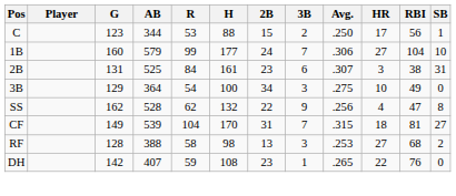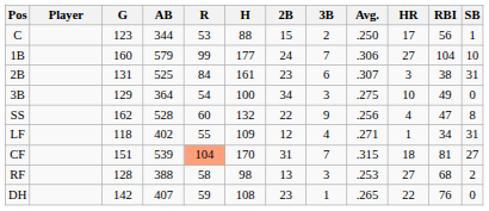 <table class="wikitable sortable">
 <tr>
 <th bgcolor="#DDDDFF" width="5%">Pos</th>
 <th bgcolor="#DDDDFF" width="16%">Player</th>
 <th bgcolor="#DDDDFF" width="9%">G</th>
 <th bgcolor="#DDDDFF" width="9%">AB</th>
 <th bgcolor="#DDDDFF" width="9%">R</th>
 <th bgcolor="#DDDDFF" width="9%">H</th>
 <th bgcolor="#DDDDFF" width="9%">2B</th>
 <th bgcolor="#DDDDFF" width="9%">3B</th>
 <th bgcolor="#DDDDFF" width="9%">Avg.</th>
 <th bgcolor="#DDDDFF" width="9%">HR</th>
 <th bgcolor="#DDDDFF" width="9%">RBI</th>
 <th bgcolor="#DDDDFF" width="9%">SB</th>
 </tr>
 <tr align="center">
 <td>C</td>
 <td></td>
 <td>123</td>
 <td>344</td>
 <td>53</td>
 <td>88</td>
 <td>15</td>
 <td>2</td>
 <td>.250</td>
 <td>17</td>
 <td>56</td>
 <td>1</td>
 </tr>
 <tr align="center">
 <td>1B</td>
 <td></td>
 <td>160</td>
 <td>579</td>
 <td>99</td>
 <td>177</td>
 <td>24</td>
 <td>7</td>
 <td>.306</td>
 <td>27</td>
 <td>104</td>
 <td>10</td>
 </tr>
 <tr align="center">
 <td>2B</td>
 <td></td>
 <td>131</td>
 <td>525</td>
 <td>84</td>
 <td>161</td>
 <td>23</td>
 <td>6</td>
 <td>.307</td>
 <td>3</td>
 <td>38</td>
 <td>31</td>
 </tr>
 <tr align="center">
 <td>3B</td>
 <td></td>
 <td>129</td>
 <td>364</td>
 <td>54</td>
 <td>100</td>
 <td>34</td>
 <td>3</td>
 <td>.275</td>
 <td>10</td>
 <td>49</td>
 <td>0</td>
 </tr>
 <tr align="center">
 <td>SS</td>
 <td></td>
 <td>162</td>
 <td>528</td>
-<td>62</td>
+<td>60</td>
 <td>132</td>
 <td>22</td>
 <td>9</td>
 <td>.256</td>
 <td>4</td>
 <td>47</td>
 <td>8</td>
 </tr>
 <tr align="center">
+<td>LF</td>
+<td></td>
+<td>118</td>
+<td>402</td>
+<td>55</td>
+<td>109</td>
+<td>12</td>
+<td>4</td>
+<td>.271</td>
+<td>1</td>
+<td>34</td>
+<td>31</td>
+</tr>
+<tr align="center">
 <td>CF</td>
 <td></td>
-<td>149</td>
+<td>151</td>
 <td>539</td>
-<td>104</td>
+<td style="background: lightsalmon;">104</td>
 <td>170</td>
 <td>31</td>
 <td>7</td>
 <td>.315</td>
 <td>18</td>
 <td>81</td>
 <td>27</td>
 </tr>
 <tr align="center">
 <td>RF</td>
 <td></td>
 <td>128</td>
 <td>388</td>
 <td>58</td>
 <td>98</td>
 <td>13</td>
 <td>3</td>
 <td>.253</td>
 <td>27</td>
 <td>68</td>
 <td>2</td>
 </tr>
 <tr align="center">
 <td>DH</td>
 <td></td>
 <td>142</td>
 <td>407</td>
 <td>59</td>
 <td>108</td>
 <td>23</td>
 <td>1</td>
 <td>.265</td>
 <td>22</td>
 <td>76</td>
 <td>0</td>
 </tr>
 </table>
